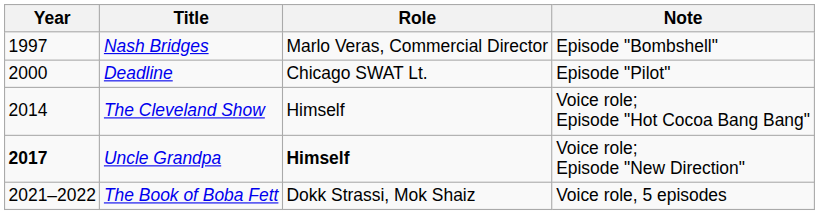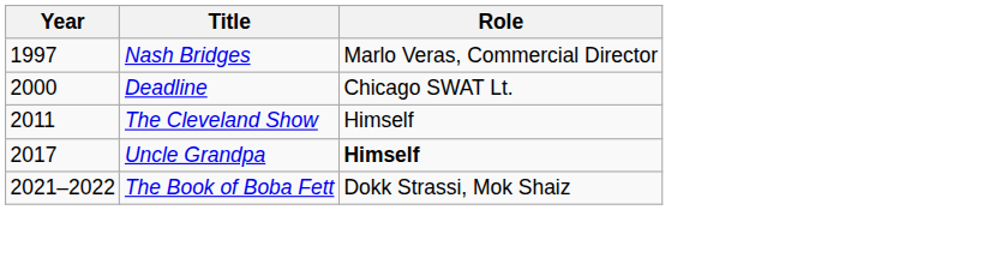 <table class="wikitable">
 <tr>
 <th>Year</th>
 <th>Title</th>
 <th>Role</th>
-<th>Note</th>
 </tr>
 <tr>
 <td>1997</td>
 <td style="text-align:left;"><em><a href='#'>Nash Bridges</a></em></td>
 <td>Marlo Veras, Commercial Director</td>
-<td>Episode "Bombshell"</td>
 </tr>
 <tr>
 <td>2000</td>
 <td style="text-align:left;"><em><a href='#'>Deadline</a></em></td>
 <td>Chicago SWAT Lt.</td>
-<td>Episode "Pilot"</td>
 </tr>
 <tr>
-<td>2014</td>
+<td>2011</td>
 <td style="text-align:left;"><em><a href='#'>The Cleveland Show</a></em></td>
 <td>Himself</td>
-<td>Voice role;<br>Episode "Hot Cocoa Bang Bang"</td>
 </tr>
 <tr>
-<td><strong>2017</strong></td>
+<td>2017</td>
 <td style="text-align:left;"><em><a href='#'>Uncle Grandpa</a></em></td>
 <td><strong>Himself</strong></td>
-<td>Voice role;<br>Episode "New Direction"</td>
 </tr>
 <tr>
 <td>2021–2022</td>
 <td style="text-align:left;"><em><a href='#'>The Book of Boba Fett</a></em></td>
 <td>Dokk Strassi, Mok Shaiz</td>
-<td>Voice role, 5 episodes</td>
 </tr>
 </table>
